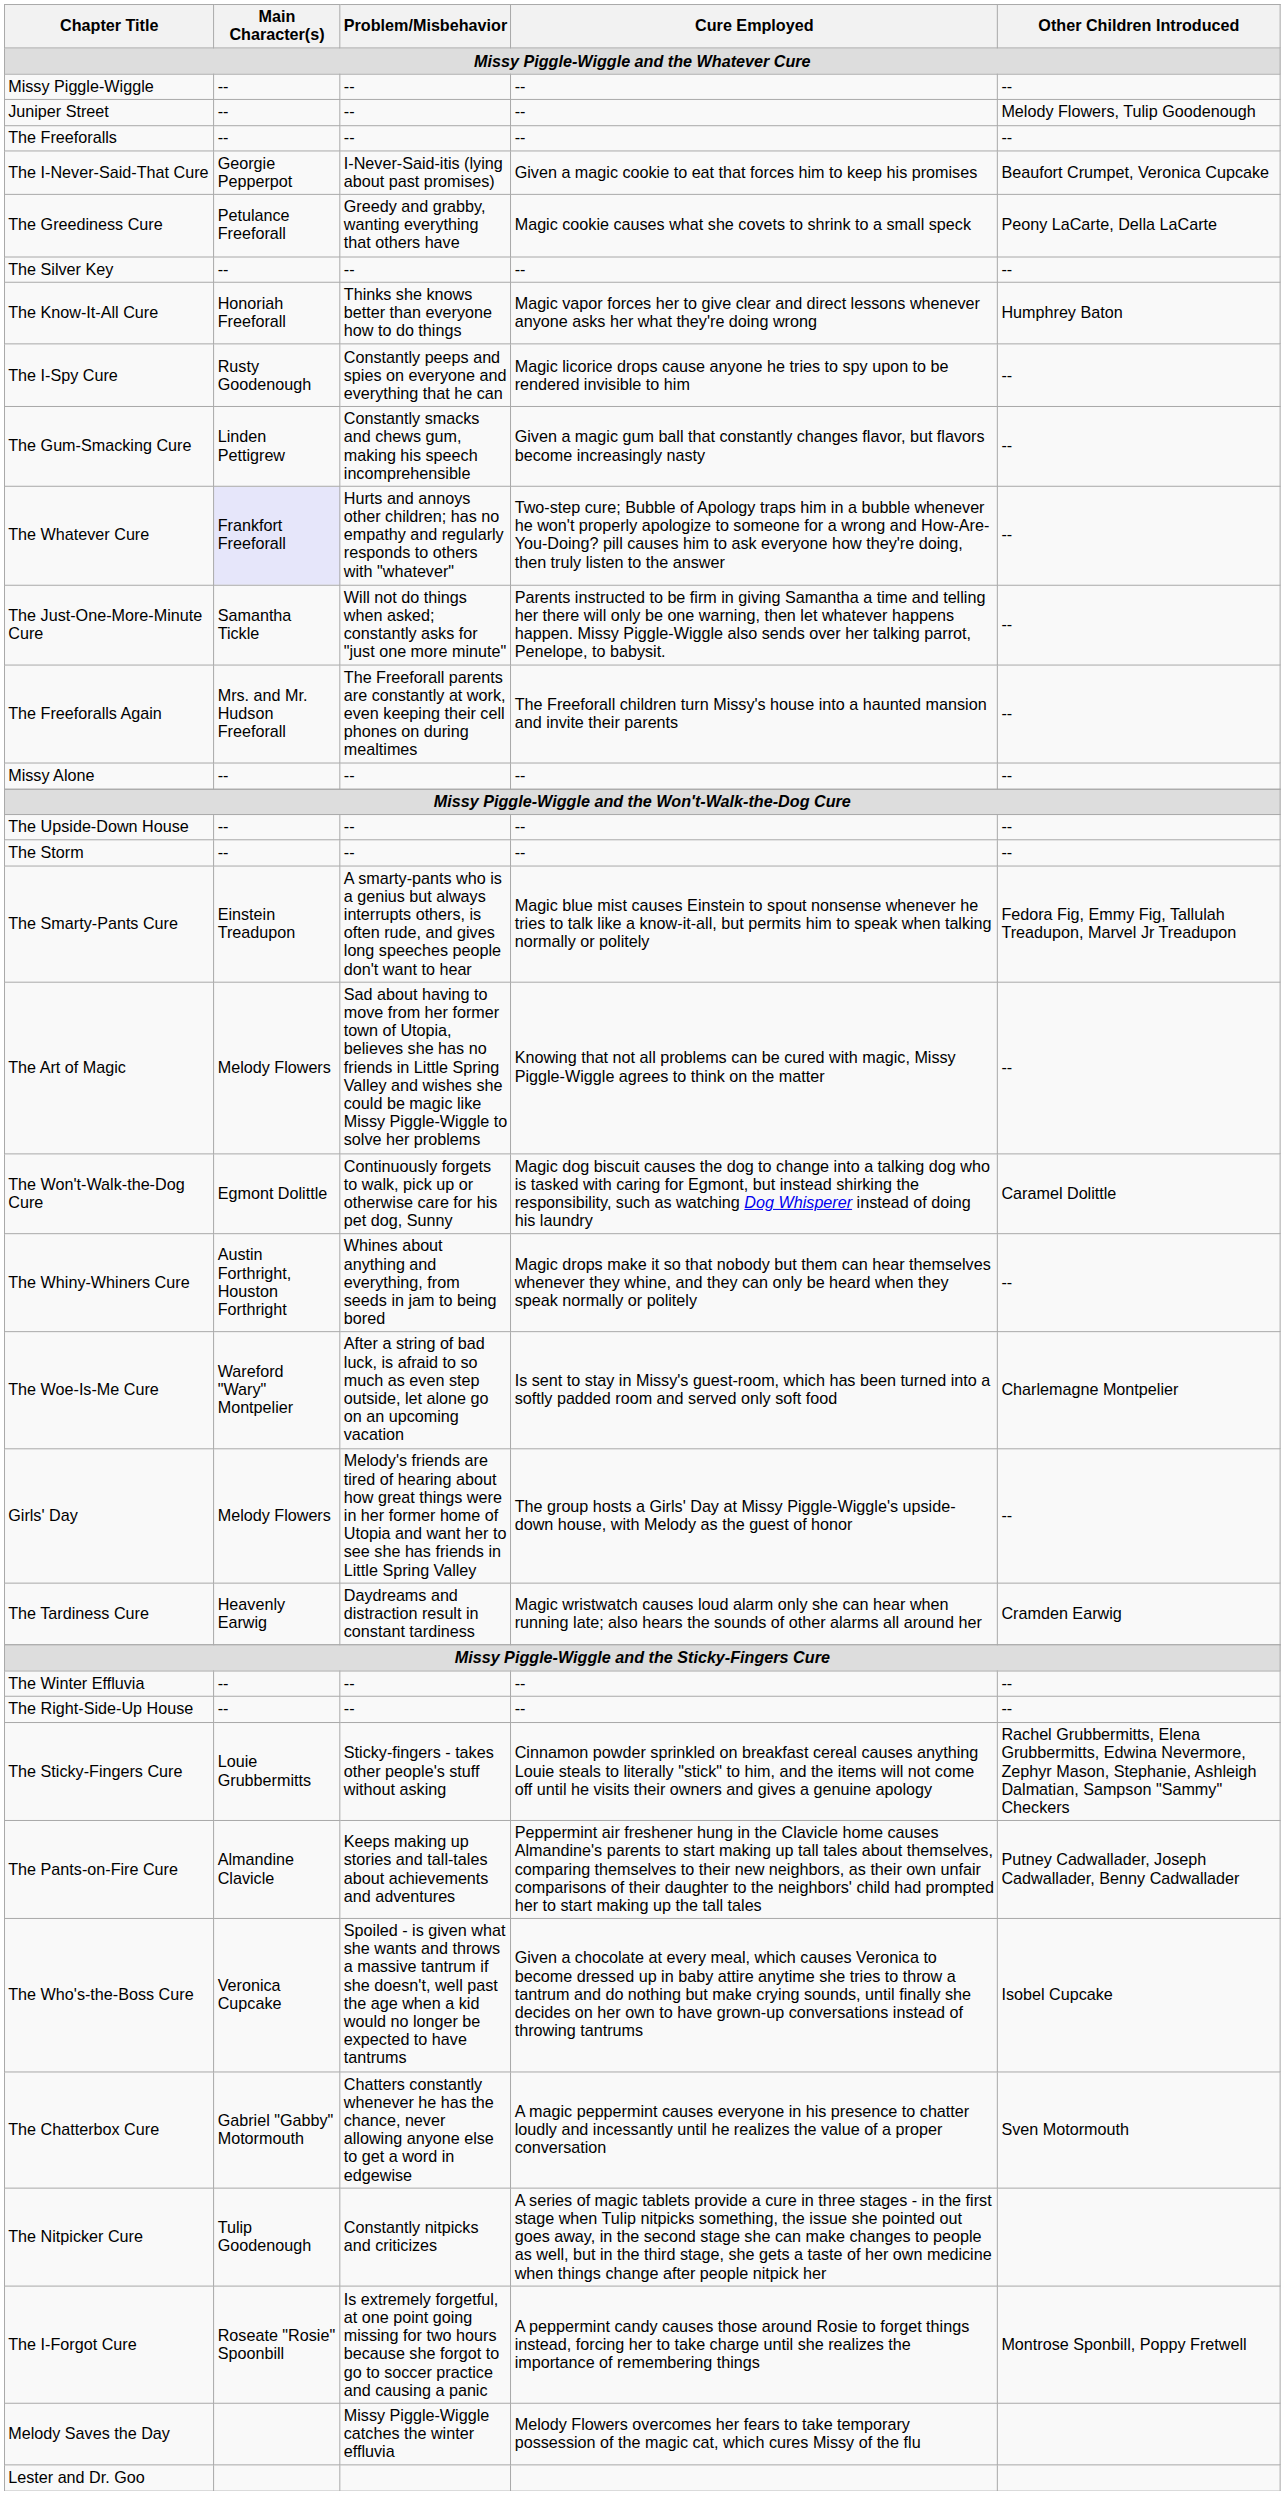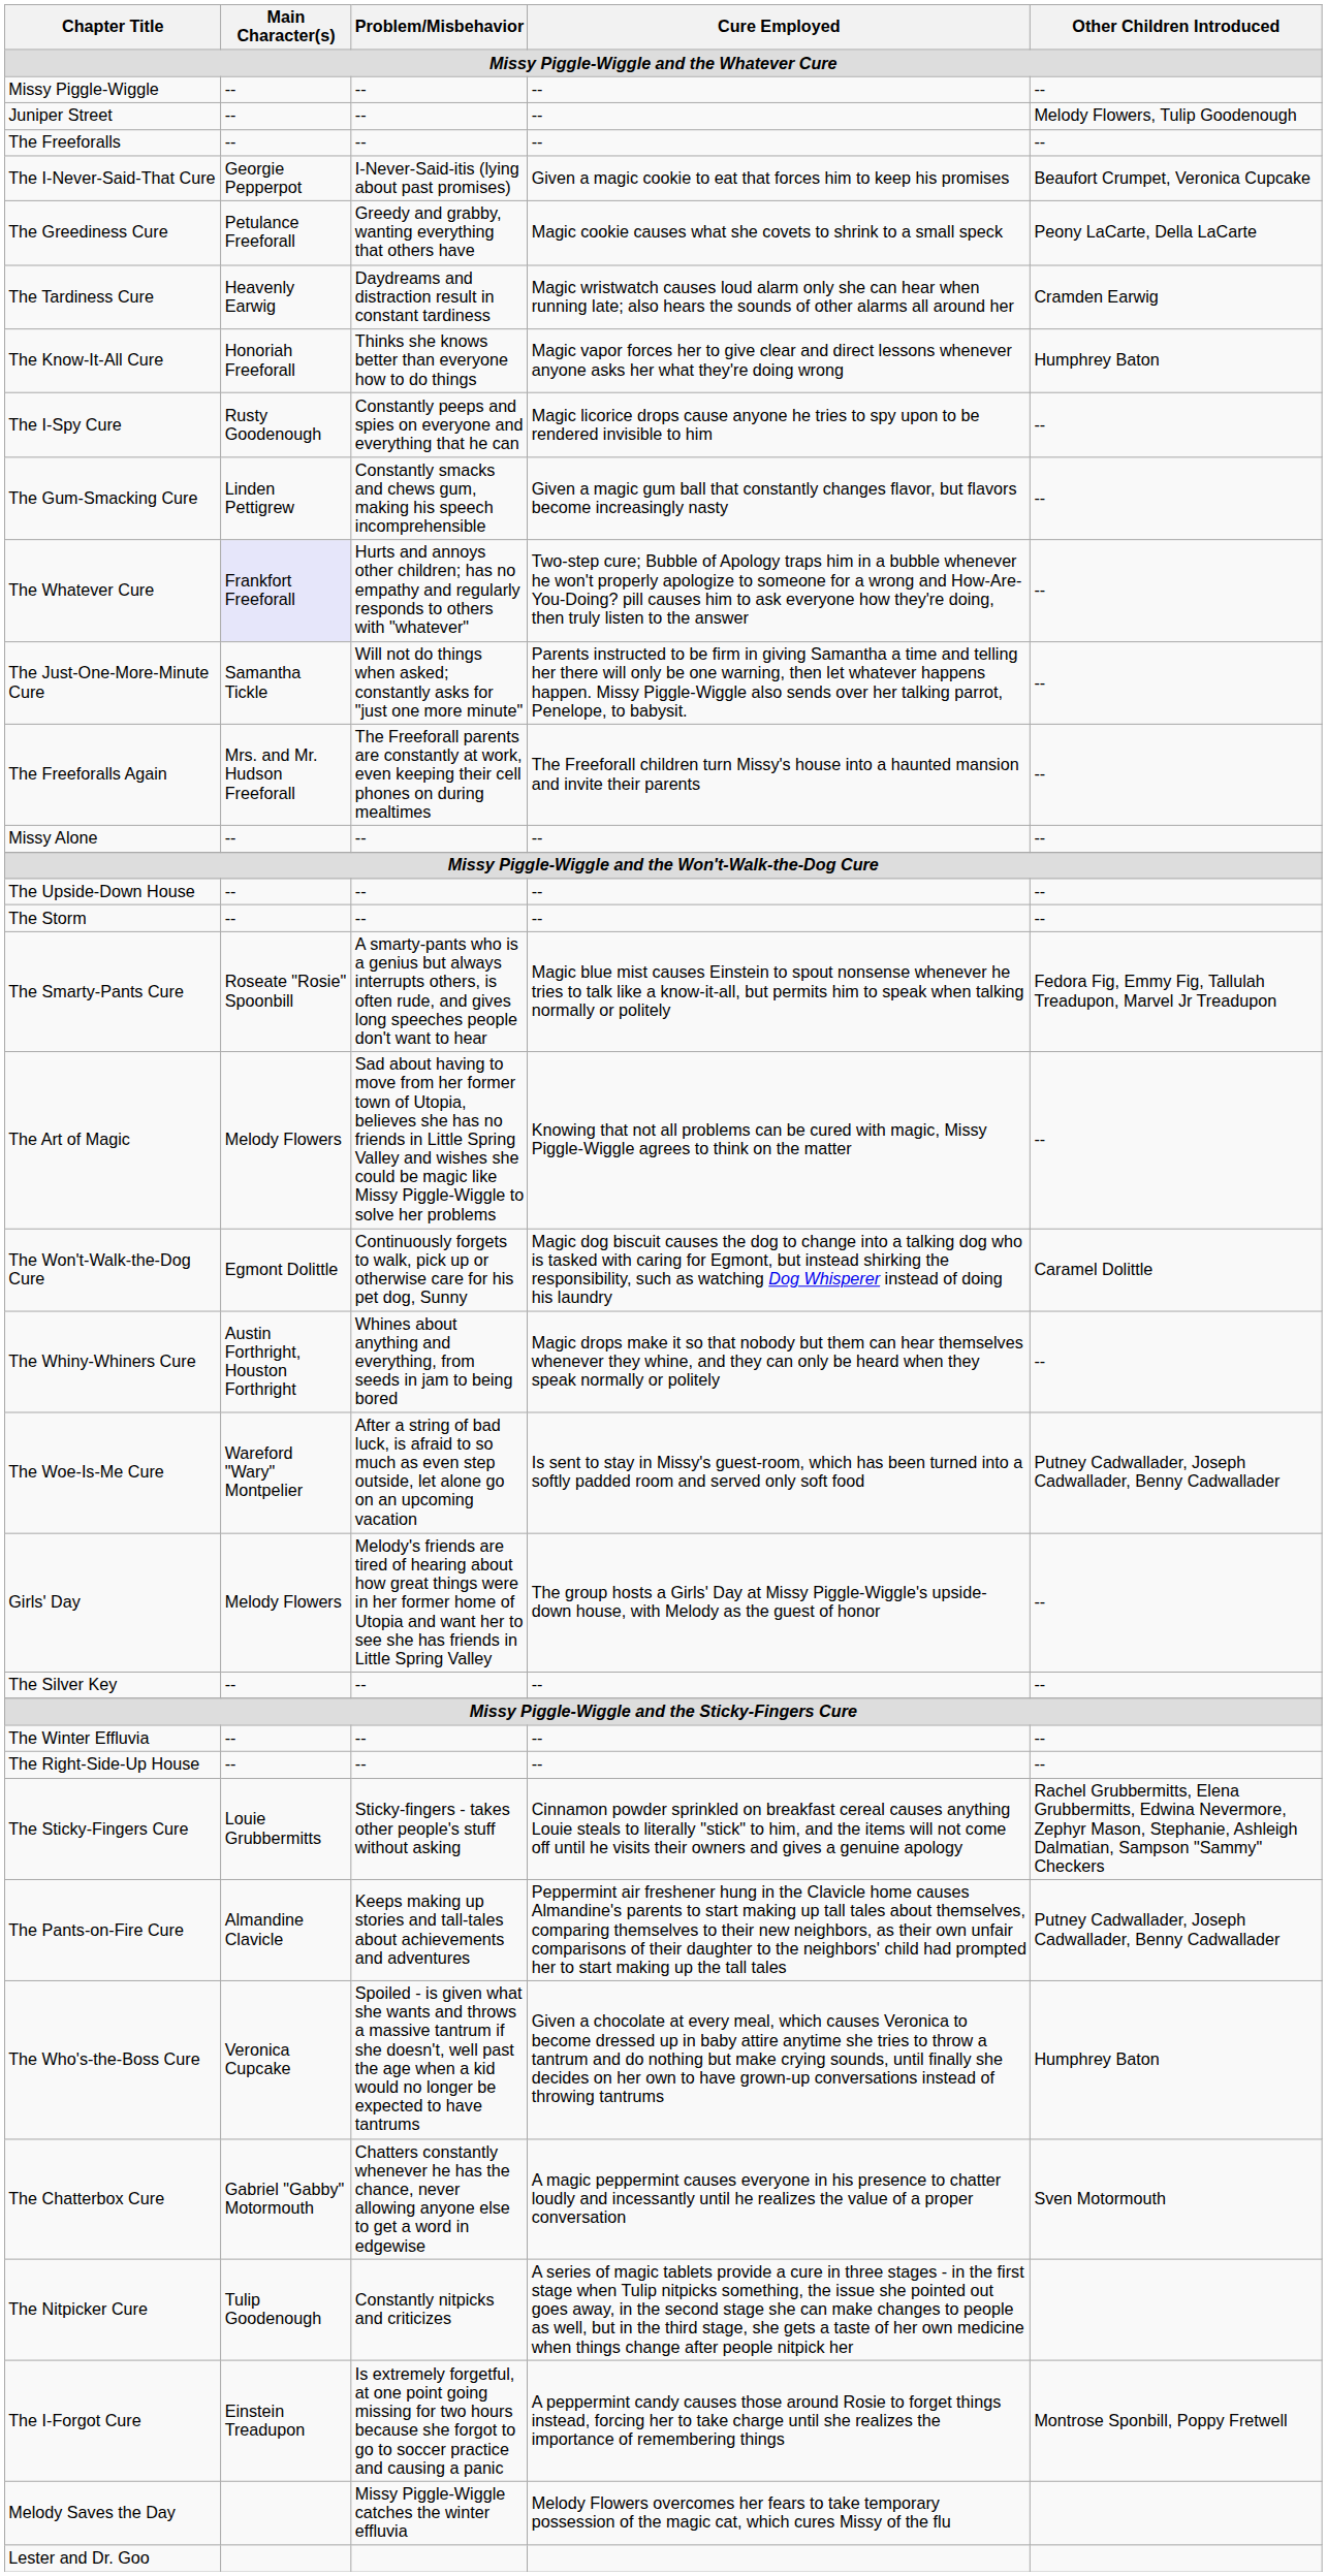 <table class="wikitable" width=100%>
 <tr>
 <th width=17%>Chapter Title</th>
 <th width=10%>Main Character(s)</th>
 <th width=10%>Problem/Misbehavior</th>
 <th width=40%>Cure Employed</th>
 <th width=23%>Other Children Introduced</th>
 </tr>
 <tr bgcolor="#DDDDDD">
 <td colspan=5 align=center><strong><em>Missy Piggle-Wiggle and the Whatever Cure</em></strong></td>
 </tr>
 <tr>
 <td>Missy Piggle-Wiggle</td>
 <td>--</td>
 <td>--</td>
 <td>--</td>
 <td>--</td>
 </tr>
 <tr>
 <td>Juniper Street</td>
 <td>--</td>
 <td>--</td>
 <td>--</td>
 <td>Melody Flowers, Tulip Goodenough</td>
 </tr>
 <tr>
 <td>The Freeforalls</td>
 <td>--</td>
 <td>--</td>
 <td>--</td>
 <td>--</td>
 </tr>
 <tr>
 <td>The I-Never-Said-That Cure</td>
 <td>Georgie Pepperpot</td>
 <td>I-Never-Said-itis (lying about past promises)</td>
 <td>Given a magic cookie to eat that forces him to keep his promises</td>
 <td>Beaufort Crumpet, Veronica Cupcake</td>
 </tr>
 <tr>
 <td>The Greediness Cure</td>
 <td>Petulance Freeforall</td>
 <td>Greedy and grabby, wanting everything that others have</td>
 <td>Magic cookie causes what she covets to shrink to a small speck</td>
 <td>Peony LaCarte, Della LaCarte</td>
 </tr>
 <tr>
-<td>The Silver Key</td>
-<td>--</td>
-<td>--</td>
-<td>--</td>
-<td>--</td>
+<td>The Tardiness Cure</td>
+<td>Heavenly Earwig</td>
+<td>Daydreams and distraction result in constant tardiness</td>
+<td>Magic wristwatch causes loud alarm only she can hear when running late; also hears the sounds of other alarms all around her</td>
+<td>Cramden Earwig</td>
 </tr>
 <tr>
 <td>The Know-It-All Cure</td>
 <td>Honoriah Freeforall</td>
 <td>Thinks she knows better than everyone how to do things</td>
 <td>Magic vapor forces her to give clear and direct lessons whenever anyone asks her what they're doing wrong</td>
 <td>Humphrey Baton</td>
 </tr>
 <tr>
 <td>The I-Spy Cure</td>
 <td>Rusty Goodenough</td>
 <td>Constantly peeps and spies on everyone and everything that he can</td>
 <td>Magic licorice drops cause anyone he tries to spy upon to be rendered invisible to him</td>
 <td>--</td>
 </tr>
 <tr>
 <td>The Gum-Smacking Cure</td>
 <td>Linden Pettigrew</td>
 <td>Constantly smacks and chews gum, making his speech incomprehensible</td>
 <td>Given a magic gum ball that constantly changes flavor, but flavors become increasingly nasty</td>
 <td>--</td>
 </tr>
 <tr>
 <td>The Whatever Cure</td>
 <td style="background: lavender;">Frankfort Freeforall</td>
 <td>Hurts and annoys other children; has no empathy and regularly responds to others with "whatever"</td>
 <td>Two-step cure; Bubble of Apology traps him in a bubble whenever he won't properly apologize to someone for a wrong and How-Are-You-Doing? pill causes him to ask everyone how they're doing, then truly listen to the answer</td>
 <td>--</td>
 </tr>
 <tr>
 <td>The Just-One-More-Minute Cure</td>
 <td>Samantha Tickle</td>
 <td>Will not do things when asked; constantly asks for "just one more minute"</td>
 <td>Parents instructed to be firm in giving Samantha a time and telling her there will only be one warning, then let whatever happens happen. Missy Piggle-Wiggle also sends over her talking parrot, Penelope, to babysit.</td>
 <td>--</td>
 </tr>
 <tr>
 <td>The Freeforalls Again</td>
 <td>Mrs. and Mr. Hudson Freeforall</td>
 <td>The Freeforall parents are constantly at work, even keeping their cell phones on during mealtimes</td>
 <td>The Freeforall children turn Missy's house into a haunted mansion and invite their parents</td>
 <td>--</td>
 </tr>
 <tr>
 <td>Missy Alone</td>
 <td>--</td>
 <td>--</td>
 <td>--</td>
 <td>--</td>
 </tr>
 <tr>
 </tr>
 <tr bgcolor="#DDDDDD">
 <td colspan=5 align=center><strong><em>Missy Piggle-Wiggle and the Won't-Walk-the-Dog Cure</em></strong></td>
 </tr>
 <tr>
 <td>The Upside-Down House</td>
 <td>--</td>
 <td>--</td>
 <td>--</td>
 <td>--</td>
 </tr>
 <tr>
 <td>The Storm</td>
 <td>--</td>
 <td>--</td>
 <td>--</td>
 <td>--</td>
 </tr>
 <tr>
 <td>The Smarty-Pants Cure</td>
-<td>Einstein Treadupon</td>
+<td>Roseate "Rosie" Spoonbill</td>
 <td>A smarty-pants who is a genius but always interrupts others, is often rude, and gives long speeches people don't want to hear</td>
 <td>Magic blue mist causes Einstein to spout nonsense whenever he tries to talk like a know-it-all, but permits him to speak when talking normally or politely</td>
 <td>Fedora Fig, Emmy Fig, Tallulah Treadupon, Marvel Jr Treadupon</td>
 </tr>
 <tr>
 <td>The Art of Magic</td>
 <td>Melody Flowers</td>
 <td>Sad about having to move from her former town of Utopia, believes she has no friends in Little Spring Valley and wishes she could be magic like Missy Piggle-Wiggle to solve her problems</td>
 <td>Knowing that not all problems can be cured with magic, Missy Piggle-Wiggle agrees to think on the matter</td>
 <td>--</td>
 </tr>
 <tr>
 <td>The Won't-Walk-the-Dog Cure</td>
 <td>Egmont Dolittle</td>
 <td>Continuously forgets to walk, pick up or otherwise care for his pet dog, Sunny</td>
 <td>Magic dog biscuit causes the dog to change into a talking dog who is tasked with caring for Egmont, but instead shirking the responsibility, such as watching <em><a href='#'>Dog Whisperer</a></em> instead of doing his laundry</td>
 <td>Caramel Dolittle</td>
 </tr>
 <tr>
 <td>The Whiny-Whiners Cure</td>
 <td>Austin Forthright, Houston Forthright</td>
 <td>Whines about anything and everything, from seeds in jam to being bored</td>
 <td>Magic drops make it so that nobody but them can hear themselves whenever they whine, and they can only be heard when they speak normally or politely</td>
 <td>--</td>
 </tr>
 <tr>
 <td>The Woe-Is-Me Cure</td>
 <td>Wareford "Wary" Montpelier</td>
 <td>After a string of bad luck, is afraid to so much as even step outside, let alone go on an upcoming vacation</td>
 <td>Is sent to stay in Missy's guest-room, which has been turned into a softly padded room and served only soft food</td>
-<td>Charlemagne Montpelier</td>
+<td>Putney Cadwallader, Joseph Cadwallader, Benny Cadwallader</td>
 </tr>
 <tr>
 <td>Girls' Day</td>
 <td>Melody Flowers</td>
 <td>Melody's friends are tired of hearing about how great things were in her former home of Utopia and want her to see she has friends in Little Spring Valley</td>
 <td>The group hosts a Girls' Day at Missy Piggle-Wiggle's upside-down house, with Melody as the guest of honor</td>
 <td>--</td>
 </tr>
 <tr>
-<td>The Tardiness Cure</td>
-<td>Heavenly Earwig</td>
-<td>Daydreams and distraction result in constant tardiness</td>
-<td>Magic wristwatch causes loud alarm only she can hear when running late; also hears the sounds of other alarms all around her</td>
-<td>Cramden Earwig</td>
+<td>The Silver Key</td>
+<td>--</td>
+<td>--</td>
+<td>--</td>
+<td>--</td>
 </tr>
 <tr>
 </tr>
 <tr bgcolor="#DDDDDD">
 <td colspan=5 align=center><strong><em>Missy Piggle-Wiggle and the Sticky-Fingers Cure</em></strong></td>
 </tr>
 <tr>
 <td>The Winter Effluvia</td>
 <td>--</td>
 <td>--</td>
 <td>--</td>
 <td>--</td>
 </tr>
 <tr>
 <td>The Right-Side-Up House</td>
 <td>--</td>
 <td>--</td>
 <td>--</td>
 <td>--</td>
 </tr>
 <tr>
 <td>The Sticky-Fingers Cure</td>
 <td>Louie Grubbermitts</td>
 <td>Sticky-fingers - takes other people's stuff without asking</td>
 <td>Cinnamon powder sprinkled on breakfast cereal causes anything Louie steals to literally "stick" to him, and the items will not come off until he visits their owners and gives a genuine apology</td>
 <td>Rachel Grubbermitts, Elena Grubbermitts, Edwina Nevermore, Zephyr Mason, Stephanie, Ashleigh Dalmatian, Sampson "Sammy" Checkers</td>
 </tr>
 <tr>
 <td>The Pants-on-Fire Cure</td>
 <td>Almandine Clavicle</td>
 <td>Keeps making up stories and tall-tales about achievements and adventures</td>
 <td>Peppermint air freshener hung in the Clavicle home causes Almandine's parents to start making up tall tales about themselves, comparing themselves to their new neighbors, as their own unfair comparisons of their daughter to the neighbors' child had prompted her to start making up the tall tales</td>
 <td>Putney Cadwallader, Joseph Cadwallader, Benny Cadwallader</td>
 </tr>
 <tr>
 <td>The Who's-the-Boss Cure</td>
 <td>Veronica Cupcake</td>
 <td>Spoiled - is given what she wants and throws a massive tantrum if she doesn't, well past the age when a kid would no longer be expected to have tantrums</td>
 <td>Given a chocolate at every meal, which causes Veronica to become dressed up in baby attire anytime she tries to throw a tantrum and do nothing but make crying sounds, until finally she decides on her own to have grown-up conversations instead of throwing tantrums</td>
-<td>Isobel Cupcake</td>
+<td>Humphrey Baton</td>
 </tr>
 <tr>
 <td>The Chatterbox Cure</td>
 <td>Gabriel "Gabby" Motormouth</td>
 <td>Chatters constantly whenever he has the chance, never allowing anyone else to get a word in edgewise</td>
 <td>A magic peppermint causes everyone in his presence to chatter loudly and incessantly until he realizes the value of a proper conversation</td>
 <td>Sven Motormouth</td>
 </tr>
 <tr>
 <td>The Nitpicker Cure</td>
 <td>Tulip Goodenough</td>
 <td>Constantly nitpicks and criticizes</td>
 <td>A series of magic tablets provide a cure in three stages - in the first stage when Tulip nitpicks something, the issue she pointed out goes away, in the second stage she can make changes to people as well, but in the third stage, she gets a taste of her own medicine when things change after people nitpick her</td>
 <td></td>
 </tr>
 <tr>
 <td>The I-Forgot Cure</td>
-<td>Roseate "Rosie" Spoonbill</td>
+<td>Einstein Treadupon</td>
 <td>Is extremely forgetful, at one point going missing for two hours because she forgot to go to soccer practice and causing a panic</td>
 <td>A peppermint candy causes those around Rosie to forget things instead, forcing her to take charge until she realizes the importance of remembering things</td>
 <td>Montrose Sponbill, Poppy Fretwell</td>
 </tr>
 <tr>
 <td>Melody Saves the Day</td>
 <td></td>
 <td>Missy Piggle-Wiggle catches the winter effluvia</td>
 <td>Melody Flowers overcomes her fears to take temporary possession of the magic cat, which cures Missy of the flu</td>
 <td></td>
 </tr>
 <tr>
 <td>Lester and Dr. Goo</td>
 <td></td>
 <td></td>
 <td></td>
 <td></td>
 </tr>
 </table>
